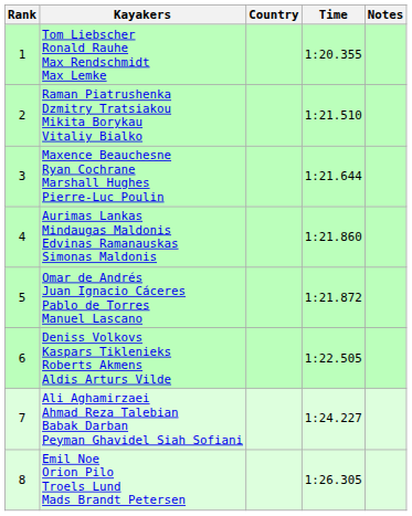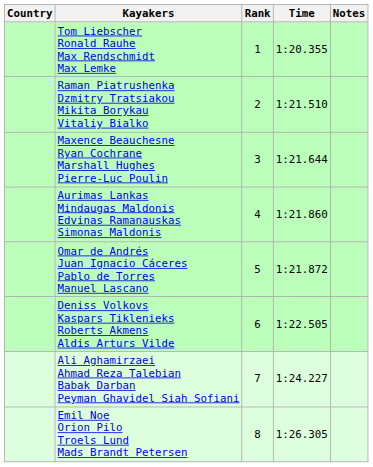 <table class="wikitable" style="text-align:center">
 <tr>
+<th>Country</th>
+<th>Kayakers</th>
 <th>Rank</th>
-<th>Kayakers</th>
-<th>Country</th>
 <th>Time</th>
 <th>Notes</th>
 </tr>
 <tr bgcolor=bbffbb>
+<td align="left"></td>
+<td align="left"><a href='#'>Tom Liebscher</a><br><a href='#'>Ronald Rauhe</a><br><a href='#'>Max Rendschmidt</a><br><a href='#'>Max Lemke</a></td>
 <td>1</td>
-<td align="left"><a href='#'>Tom Liebscher</a><br><a href='#'>Ronald Rauhe</a><br><a href='#'>Max Rendschmidt</a><br><a href='#'>Max Lemke</a></td>
-<td align="left"></td>
 <td>1:20.355</td>
 <td></td>
 </tr>
 <tr bgcolor=bbffbb>
+<td align="left"></td>
+<td align="left"><a href='#'>Raman Piatrushenka</a><br><a href='#'>Dzmitry Tratsiakou</a><br><a href='#'>Mikita Borykau</a><br><a href='#'>Vitaliy Bialko</a></td>
 <td>2</td>
-<td align="left"><a href='#'>Raman Piatrushenka</a><br><a href='#'>Dzmitry Tratsiakou</a><br><a href='#'>Mikita Borykau</a><br><a href='#'>Vitaliy Bialko</a></td>
-<td align="left"></td>
 <td>1:21.510</td>
 <td></td>
 </tr>
 <tr bgcolor=bbffbb>
+<td align="left"></td>
+<td align="left"><a href='#'>Maxence Beauchesne</a><br><a href='#'>Ryan Cochrane</a><br><a href='#'>Marshall Hughes</a><br><a href='#'>Pierre-Luc Poulin</a></td>
 <td>3</td>
-<td align="left"><a href='#'>Maxence Beauchesne</a><br><a href='#'>Ryan Cochrane</a><br><a href='#'>Marshall Hughes</a><br><a href='#'>Pierre-Luc Poulin</a></td>
-<td align="left"></td>
 <td>1:21.644</td>
 <td></td>
 </tr>
 <tr bgcolor=bbffbb>
+<td align="left"></td>
+<td align="left"><a href='#'>Aurimas Lankas</a><br><a href='#'>Mindaugas Maldonis</a><br><a href='#'>Edvinas Ramanauskas</a><br><a href='#'>Simonas Maldonis</a></td>
 <td>4</td>
-<td align="left"><a href='#'>Aurimas Lankas</a><br><a href='#'>Mindaugas Maldonis</a><br><a href='#'>Edvinas Ramanauskas</a><br><a href='#'>Simonas Maldonis</a></td>
-<td align="left"></td>
 <td>1:21.860</td>
 <td></td>
 </tr>
 <tr bgcolor=bbffbb>
+<td align="left"></td>
+<td align="left"><a href='#'>Omar de Andrés</a><br><a href='#'>Juan Ignacio Cáceres</a><br><a href='#'>Pablo de Torres</a><br><a href='#'>Manuel Lascano</a></td>
 <td>5</td>
-<td align="left"><a href='#'>Omar de Andrés</a><br><a href='#'>Juan Ignacio Cáceres</a><br><a href='#'>Pablo de Torres</a><br><a href='#'>Manuel Lascano</a></td>
-<td align="left"></td>
 <td>1:21.872</td>
 <td></td>
 </tr>
 <tr bgcolor=bbffbb>
+<td align="left"></td>
+<td align="left"><a href='#'>Deniss Volkovs</a><br><a href='#'>Kaspars Tiklenieks</a><br><a href='#'>Roberts Akmens</a><br><a href='#'>Aldis Arturs Vilde</a></td>
 <td>6</td>
-<td align="left"><a href='#'>Deniss Volkovs</a><br><a href='#'>Kaspars Tiklenieks</a><br><a href='#'>Roberts Akmens</a><br><a href='#'>Aldis Arturs Vilde</a></td>
-<td align="left"></td>
 <td>1:22.505</td>
 <td></td>
 </tr>
 <tr bgcolor=ddffdd>
+<td align="left"></td>
+<td align="left"><a href='#'>Ali Aghamirzaei</a><br><a href='#'>Ahmad Reza Talebian</a><br><a href='#'>Babak Darban</a><br><a href='#'>Peyman Ghavidel Siah Sofiani</a></td>
 <td>7</td>
-<td align="left"><a href='#'>Ali Aghamirzaei</a><br><a href='#'>Ahmad Reza Talebian</a><br><a href='#'>Babak Darban</a><br><a href='#'>Peyman Ghavidel Siah Sofiani</a></td>
-<td align="left"></td>
 <td>1:24.227</td>
 <td></td>
 </tr>
 <tr bgcolor=ddffdd>
+<td align="left"></td>
+<td align="left"><a href='#'>Emil Noe</a><br><a href='#'>Orion Pilo</a><br><a href='#'>Troels Lund</a><br><a href='#'>Mads Brandt Petersen</a></td>
 <td>8</td>
-<td align="left"><a href='#'>Emil Noe</a><br><a href='#'>Orion Pilo</a><br><a href='#'>Troels Lund</a><br><a href='#'>Mads Brandt Petersen</a></td>
-<td align="left"></td>
 <td>1:26.305</td>
 <td></td>
 </tr>
 </table>
